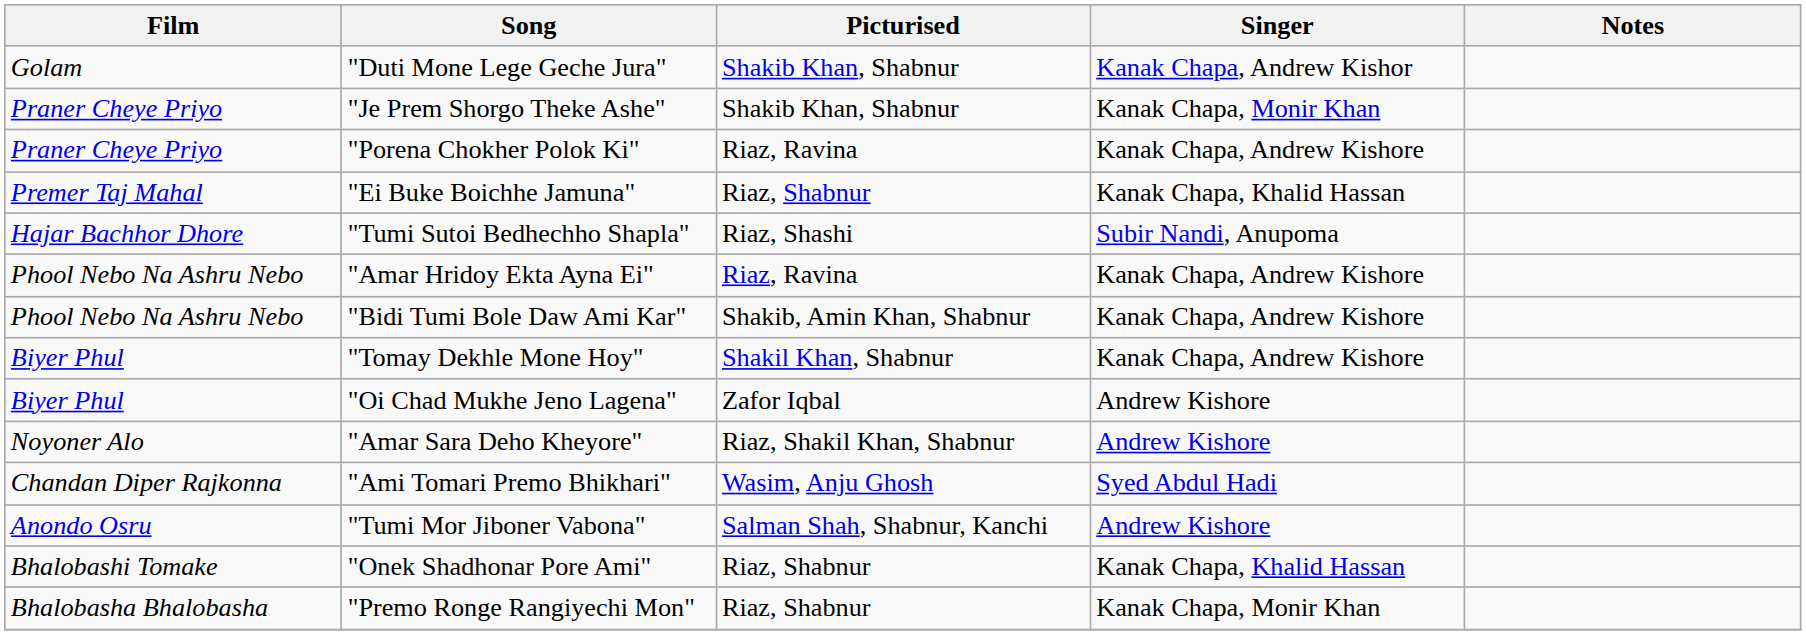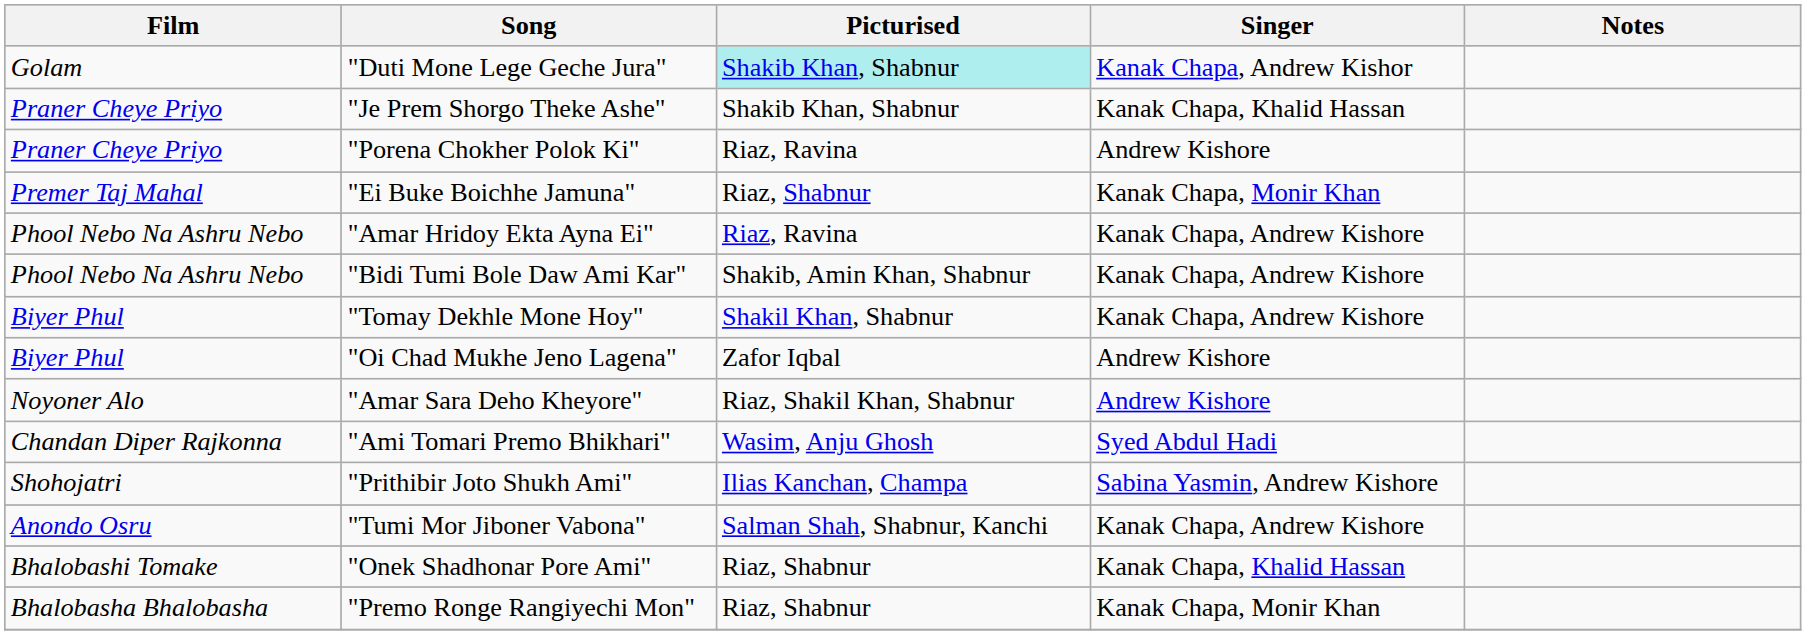 <table class="wikitable sortable">
 <tr>
 <th width= "18%">Film</th>
 <th width= "20%">Song</th>
 <th width= "20%">Picturised</th>
 <th width= "20%">Singer</th>
 <th width= "18%">Notes</th>
 </tr>
 <tr>
 <td><em>Golam</em></td>
 <td>"Duti Mone Lege Geche Jura"</td>
-<td><a href='#'>Shakib Khan</a>, Shabnur</td>
+<td style="background: paleturquoise;"><a href='#'>Shakib Khan</a>, Shabnur</td>
 <td><a href='#'>Kanak Chapa</a>, Andrew Kishor</td>
 <td></td>
 </tr>
 <tr>
 <td><em><a href='#'>Praner Cheye Priyo</a></em></td>
 <td>"Je Prem Shorgo Theke Ashe"</td>
 <td>Shakib Khan, Shabnur</td>
-<td>Kanak Chapa, <a href='#'>Monir Khan</a></td>
+<td>Kanak Chapa, Khalid Hassan</td>
 <td></td>
 </tr>
 <tr>
 <td><em><a href='#'>Praner Cheye Priyo</a></em></td>
 <td>"Porena Chokher Polok Ki"</td>
 <td>Riaz, Ravina</td>
-<td>Kanak Chapa, Andrew Kishore</td>
+<td>Andrew Kishore</td>
 <td></td>
 </tr>
 <tr>
 <td><em><a href='#'>Premer Taj Mahal</a></em></td>
 <td>"Ei Buke Boichhe Jamuna"</td>
 <td>Riaz, <a href='#'>Shabnur</a></td>
-<td>Kanak Chapa, Khalid Hassan</td>
-<td></td>
-</tr>
-<tr>
-<td><em><a href='#'>Hajar Bachhor Dhore</a></em></td>
-<td>"Tumi Sutoi Bedhechho Shapla"</td>
-<td>Riaz, Shashi</td>
-<td><a href='#'>Subir Nandi</a>, Anupoma</td>
+<td>Kanak Chapa, <a href='#'>Monir Khan</a></td>
 <td></td>
 </tr>
 <tr>
 <td><em>Phool Nebo Na Ashru Nebo</em></td>
 <td>"Amar Hridoy Ekta Ayna Ei"</td>
 <td><a href='#'>Riaz</a>, Ravina</td>
 <td>Kanak Chapa, Andrew Kishore</td>
 <td></td>
 </tr>
 <tr>
 <td><em>Phool Nebo Na Ashru Nebo</em></td>
 <td>"Bidi Tumi Bole Daw Ami Kar"</td>
 <td>Shakib, Amin Khan, Shabnur</td>
 <td>Kanak Chapa, Andrew Kishore</td>
 <td></td>
 </tr>
 <tr>
 <td><em><a href='#'>Biyer Phul</a></em></td>
 <td>"Tomay Dekhle Mone Hoy"</td>
 <td><a href='#'>Shakil Khan</a>, Shabnur</td>
 <td>Kanak Chapa, Andrew Kishore</td>
 <td></td>
 </tr>
 <tr>
 <td><em><a href='#'>Biyer Phul</a></em></td>
 <td>"Oi Chad Mukhe Jeno Lagena"</td>
 <td>Zafor Iqbal</td>
 <td>Andrew Kishore</td>
 <td></td>
 </tr>
 <tr>
 <td><em>Noyoner Alo</em></td>
 <td>"Amar Sara Deho Kheyore"</td>
 <td>Riaz, Shakil Khan, Shabnur</td>
 <td><a href='#'>Andrew Kishore</a></td>
 <td></td>
 </tr>
 <tr>
 <td><em>Chandan Diper Rajkonna</em></td>
 <td>"Ami Tomari Premo Bhikhari"</td>
 <td><a href='#'>Wasim</a>, <a href='#'>Anju Ghosh</a></td>
 <td><a href='#'>Syed Abdul Hadi</a></td>
 <td></td>
 </tr>
 <tr>
+<td><em>Shohojatri</em></td>
+<td>"Prithibir Joto Shukh Ami"</td>
+<td><a href='#'>Ilias Kanchan</a>, <a href='#'>Champa</a></td>
+<td><a href='#'>Sabina Yasmin</a>, Andrew Kishore</td>
+<td></td>
+</tr>
+<tr>
 <td><em><a href='#'>Anondo Osru</a></em></td>
 <td>"Tumi Mor Jiboner Vabona"</td>
 <td><a href='#'>Salman Shah</a>, Shabnur, Kanchi</td>
-<td><a href='#'>Andrew Kishore</a></td>
+<td>Kanak Chapa, Andrew Kishore</td>
 <td></td>
 </tr>
 <tr>
 <td><em>Bhalobashi Tomake</em></td>
 <td>"Onek Shadhonar Pore Ami"</td>
 <td>Riaz, Shabnur</td>
 <td>Kanak Chapa, <a href='#'>Khalid Hassan</a></td>
 <td></td>
 </tr>
 <tr>
 <td><em>Bhalobasha Bhalobasha</em></td>
 <td>"Premo Ronge Rangiyechi Mon"</td>
 <td>Riaz, Shabnur</td>
 <td>Kanak Chapa, Monir Khan</td>
 <td></td>
 </tr>
 <tr>
 </tr>
 </table>
